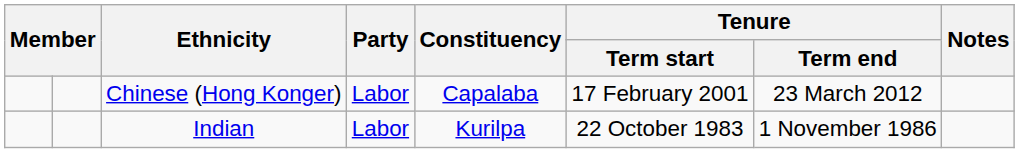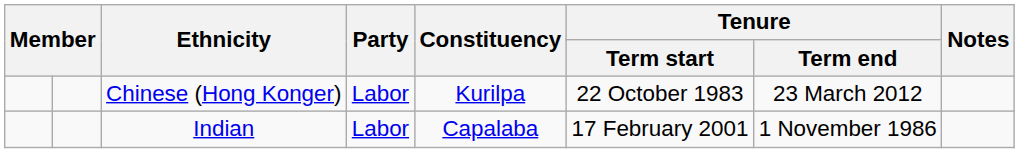 <table class="wikitable sortable plainrowheaders" style="text-align: center;">
 <tr>
 <th colspan="2" rowspan="2" class="unsortable">Member</th>
 <th rowspan="2">Ethnicity</th>
 <th rowspan="2">Party</th>
 <th rowspan="2">Constituency</th>
 <th colspan="2">Tenure</th>
 <th rowspan="2">Notes</th>
 </tr>
 <tr>
 <th>Term start</th>
 <th>Term end</th>
 </tr>
 <tr>
 <td></td>
 <td><strong></strong><br></td>
 <td><a href='#'>Chinese</a> (<a href='#'>Hong Konger</a>)</td>
 <td><a href='#'>Labor</a></td>
-<td><a href='#'>Capalaba</a></td>
-<td>17 February 2001</td>
+<td><a href='#'>Kurilpa</a></td>
+<td>22 October 1983</td>
 <td>23 March 2012</td>
 <td></td>
 </tr>
 <tr>
 <td></td>
 <td><strong></strong><br></td>
 <td><a href='#'>Indian</a></td>
 <td><a href='#'>Labor</a></td>
-<td><a href='#'>Kurilpa</a></td>
-<td>22 October 1983</td>
+<td><a href='#'>Capalaba</a></td>
+<td>17 February 2001</td>
 <td>1 November 1986</td>
 <td></td>
 </tr>
 </table>
